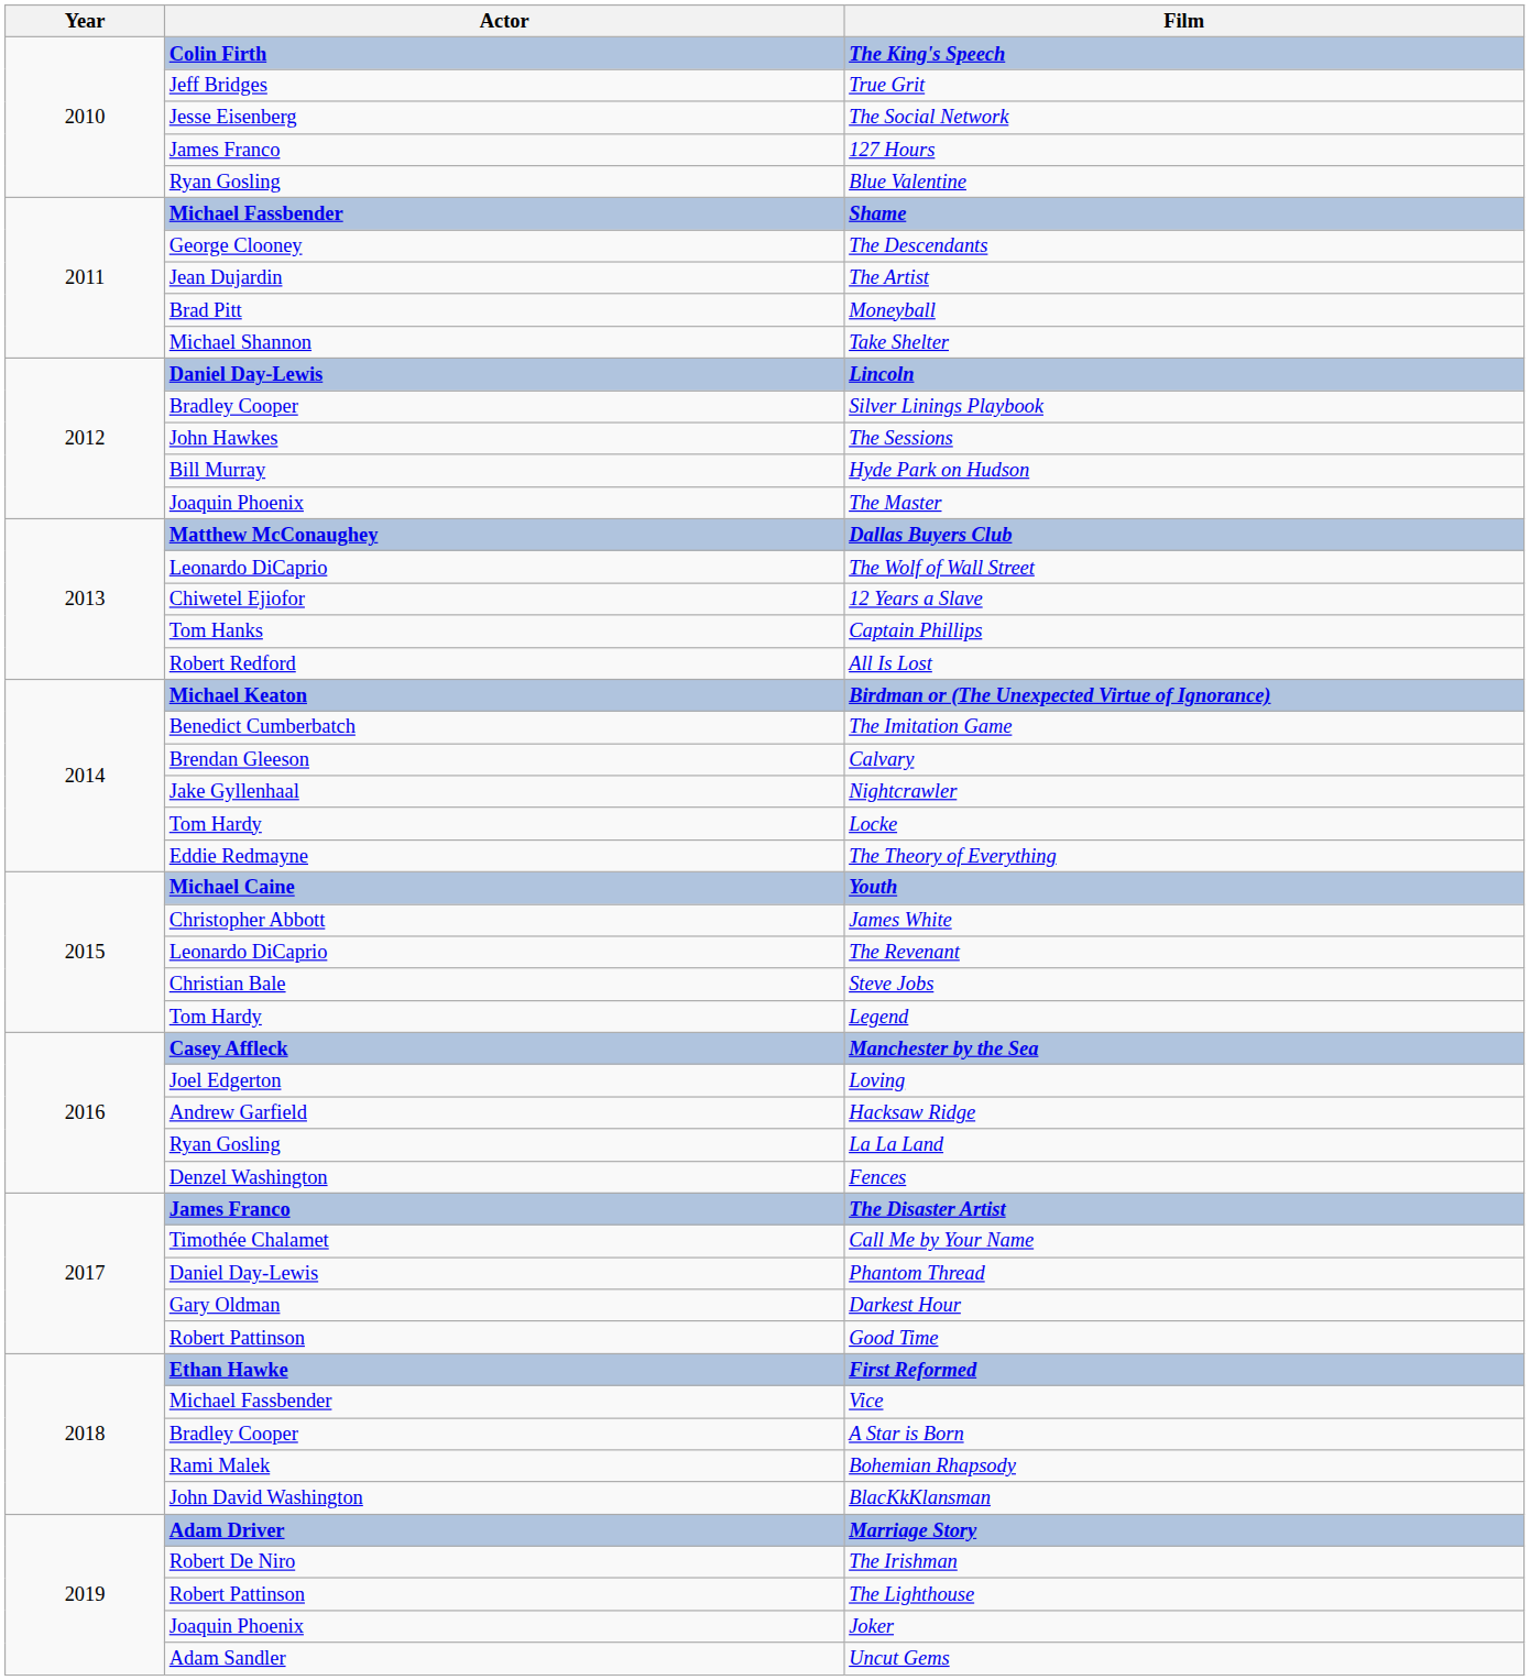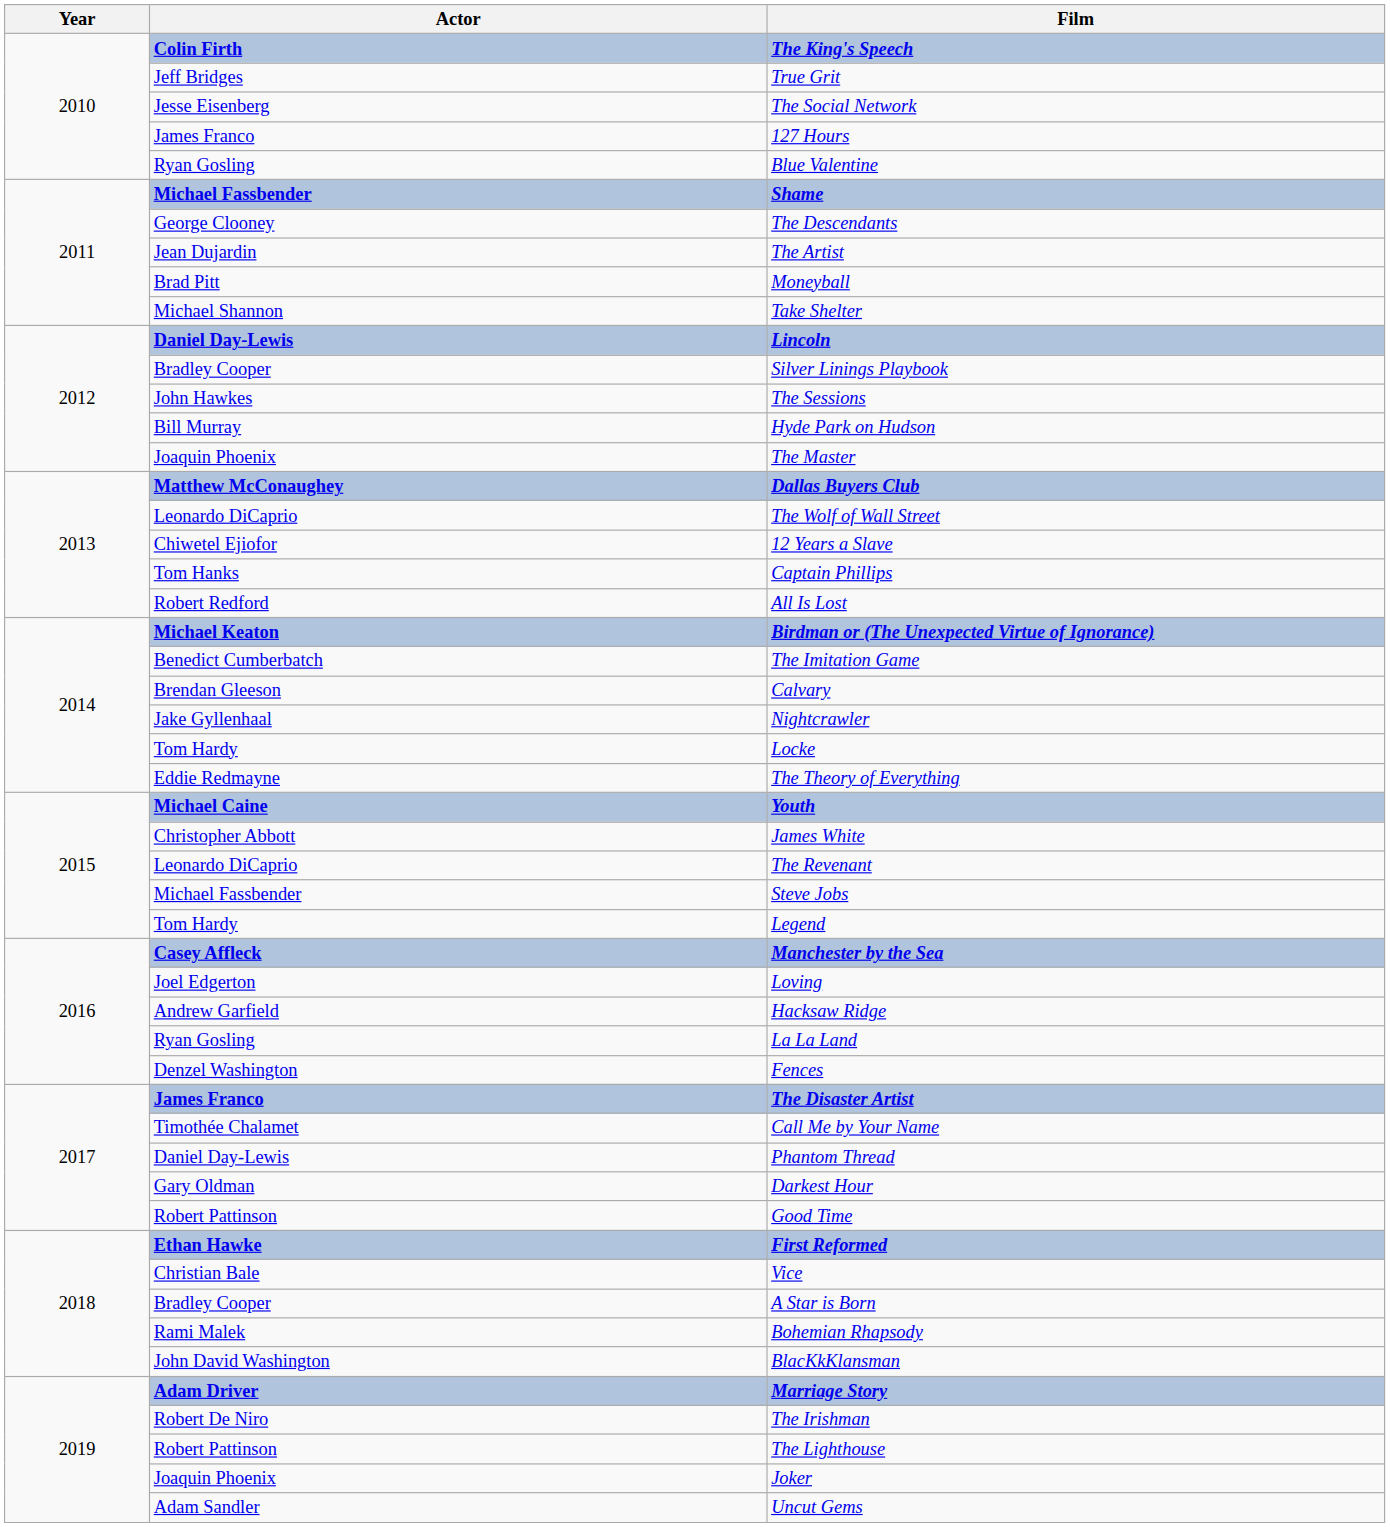 <table class="wikitable" width="95%" cellpadding="5">
 <tr>
 <th width="100"><strong>Year</strong></th>
 <th width="450"><strong>Actor</strong></th>
 <th width="450"><strong>Film</strong></th>
 </tr>
 <tr>
 <td rowspan=5 style="text-align:center;">2010</td>
 <td style="background:#B0C4DE;"><strong><a href='#'>Colin Firth</a></strong></td>
 <td style="background:#B0C4DE;"><strong><em><a href='#'>The King's Speech</a></em></strong></td>
 </tr>
 <tr>
 <td><a href='#'>Jeff Bridges</a></td>
 <td><em><a href='#'>True Grit</a></em></td>
 </tr>
 <tr>
 <td><a href='#'>Jesse Eisenberg</a></td>
 <td><em><a href='#'>The Social Network</a></em></td>
 </tr>
 <tr>
 <td><a href='#'>James Franco</a></td>
 <td><em><a href='#'>127 Hours</a></em></td>
 </tr>
 <tr>
 <td><a href='#'>Ryan Gosling</a></td>
 <td><em><a href='#'>Blue Valentine</a></em></td>
 </tr>
 <tr>
 <td rowspan=5 style="text-align:center;">2011</td>
 <td style="background:#B0C4DE;"><strong><a href='#'>Michael Fassbender</a></strong></td>
 <td style="background:#B0C4DE;"><strong><em><a href='#'>Shame</a></em></strong></td>
 </tr>
 <tr>
 <td><a href='#'>George Clooney</a></td>
 <td><em><a href='#'>The Descendants</a></em></td>
 </tr>
 <tr>
 <td><a href='#'>Jean Dujardin</a></td>
 <td><em><a href='#'>The Artist</a></em></td>
 </tr>
 <tr>
 <td><a href='#'>Brad Pitt</a></td>
 <td><em><a href='#'>Moneyball</a></em></td>
 </tr>
 <tr>
 <td><a href='#'>Michael Shannon</a></td>
 <td><em><a href='#'>Take Shelter</a></em></td>
 </tr>
 <tr>
 <td rowspan=5 style="text-align:center;">2012</td>
 <td style="background:#B0C4DE;"><strong><a href='#'>Daniel Day-Lewis</a></strong></td>
 <td style="background:#B0C4DE;"><strong><em><a href='#'>Lincoln</a></em></strong></td>
 </tr>
 <tr>
 <td><a href='#'>Bradley Cooper</a></td>
 <td><em><a href='#'>Silver Linings Playbook</a></em></td>
 </tr>
 <tr>
 <td><a href='#'>John Hawkes</a></td>
 <td><em><a href='#'>The Sessions</a></em></td>
 </tr>
 <tr>
 <td><a href='#'>Bill Murray</a></td>
 <td><em><a href='#'>Hyde Park on Hudson</a></em></td>
 </tr>
 <tr>
 <td><a href='#'>Joaquin Phoenix</a></td>
 <td><em><a href='#'>The Master</a></em></td>
 </tr>
 <tr>
 <td rowspan=5 style="text-align:center;">2013</td>
 <td style="background:#B0C4DE;"><strong><a href='#'>Matthew McConaughey</a></strong></td>
 <td style="background:#B0C4DE;"><strong><em><a href='#'>Dallas Buyers Club</a></em></strong></td>
 </tr>
 <tr>
 <td><a href='#'>Leonardo DiCaprio</a></td>
 <td><em><a href='#'>The Wolf of Wall Street</a></em></td>
 </tr>
 <tr>
 <td><a href='#'>Chiwetel Ejiofor</a></td>
 <td><em><a href='#'>12 Years a Slave</a></em></td>
 </tr>
 <tr>
 <td><a href='#'>Tom Hanks</a></td>
 <td><em><a href='#'>Captain Phillips</a></em></td>
 </tr>
 <tr>
 <td><a href='#'>Robert Redford</a></td>
 <td><em><a href='#'>All Is Lost</a></em></td>
 </tr>
 <tr>
 <td rowspan=6 style="text-align:center;">2014</td>
 <td style="background:#B0C4DE;"><strong><a href='#'>Michael Keaton</a></strong></td>
 <td style="background:#B0C4DE;"><strong><em><a href='#'>Birdman or (The Unexpected Virtue of Ignorance)</a></em></strong></td>
 </tr>
 <tr>
 <td><a href='#'>Benedict Cumberbatch</a></td>
 <td><em><a href='#'>The Imitation Game</a></em></td>
 </tr>
 <tr>
 <td><a href='#'>Brendan Gleeson</a></td>
 <td><em><a href='#'>Calvary</a></em></td>
 </tr>
 <tr>
 <td><a href='#'>Jake Gyllenhaal</a></td>
 <td><em><a href='#'>Nightcrawler</a></em></td>
 </tr>
 <tr>
 <td><a href='#'>Tom Hardy</a></td>
 <td><em><a href='#'>Locke</a></em></td>
 </tr>
 <tr>
 <td><a href='#'>Eddie Redmayne</a></td>
 <td><em><a href='#'>The Theory of Everything</a></em></td>
 </tr>
 <tr>
 <td rowspan=5 style="text-align:center;">2015</td>
 <td style="background:#B0C4DE;"><strong><a href='#'>Michael Caine</a></strong></td>
 <td style="background:#B0C4DE;"><strong><em><a href='#'>Youth</a></em></strong></td>
 </tr>
 <tr>
 <td><a href='#'>Christopher Abbott</a></td>
 <td><em><a href='#'>James White</a></em></td>
 </tr>
 <tr>
 <td><a href='#'>Leonardo DiCaprio</a></td>
 <td><em><a href='#'>The Revenant</a></em></td>
 </tr>
 <tr>
-<td><a href='#'>Christian Bale</a></td>
+<td><a href='#'>Michael Fassbender</a></td>
 <td><em><a href='#'>Steve Jobs</a></em></td>
 </tr>
 <tr>
 <td><a href='#'>Tom Hardy</a></td>
 <td><em><a href='#'>Legend</a></em></td>
 </tr>
 <tr>
 <td rowspan=5 style="text-align:center;">2016</td>
 <td style="background:#B0C4DE;"><strong><a href='#'>Casey Affleck</a></strong></td>
 <td style="background:#B0C4DE;"><strong><em><a href='#'>Manchester by the Sea</a></em></strong></td>
 </tr>
 <tr>
 <td><a href='#'>Joel Edgerton</a></td>
 <td><em><a href='#'>Loving</a></em></td>
 </tr>
 <tr>
 <td><a href='#'>Andrew Garfield</a></td>
 <td><em><a href='#'>Hacksaw Ridge</a></em></td>
 </tr>
 <tr>
 <td><a href='#'>Ryan Gosling</a></td>
 <td><em><a href='#'>La La Land</a></em></td>
 </tr>
 <tr>
 <td><a href='#'>Denzel Washington</a></td>
 <td><em><a href='#'>Fences</a></em></td>
 </tr>
 <tr>
 <td rowspan=5 style="text-align:center;">2017</td>
 <td style="background:#B0C4DE;"><strong><a href='#'>James Franco</a></strong></td>
 <td style="background:#B0C4DE;"><strong><em><a href='#'>The Disaster Artist</a></em></strong></td>
 </tr>
 <tr>
 <td><a href='#'>Timothée Chalamet</a></td>
 <td><em><a href='#'>Call Me by Your Name</a></em></td>
 </tr>
 <tr>
 <td><a href='#'>Daniel Day-Lewis</a></td>
 <td><em><a href='#'>Phantom Thread</a></em></td>
 </tr>
 <tr>
 <td><a href='#'>Gary Oldman</a></td>
 <td><em><a href='#'>Darkest Hour</a></em></td>
 </tr>
 <tr>
 <td><a href='#'>Robert Pattinson</a></td>
 <td><em><a href='#'>Good Time</a></em></td>
 </tr>
 <tr>
 <td rowspan=5 style="text-align:center;">2018</td>
 <td style="background:#B0C4DE;"><strong><a href='#'>Ethan Hawke</a></strong></td>
 <td style="background:#B0C4DE;"><strong><em><a href='#'>First Reformed</a></em></strong></td>
 </tr>
 <tr>
-<td><a href='#'>Michael Fassbender</a></td>
+<td><a href='#'>Christian Bale</a></td>
 <td><em><a href='#'>Vice</a></em></td>
 </tr>
 <tr>
 <td><a href='#'>Bradley Cooper</a></td>
 <td><em><a href='#'>A Star is Born</a></em></td>
 </tr>
 <tr>
 <td><a href='#'>Rami Malek</a></td>
 <td><em><a href='#'>Bohemian Rhapsody</a></em></td>
 </tr>
 <tr>
 <td><a href='#'>John David Washington</a></td>
 <td><em><a href='#'>BlacKkKlansman</a></em></td>
 </tr>
 <tr>
 <td rowspan=5 style="text-align:center;">2019</td>
 <td style="background:#B0C4DE;"><strong><a href='#'>Adam Driver</a></strong></td>
 <td style="background:#B0C4DE;"><strong><em><a href='#'>Marriage Story</a></em></strong></td>
 </tr>
 <tr>
 <td><a href='#'>Robert De Niro</a></td>
 <td><em><a href='#'>The Irishman</a></em></td>
 </tr>
 <tr>
 <td><a href='#'>Robert Pattinson</a></td>
 <td><em><a href='#'>The Lighthouse</a></em></td>
 </tr>
 <tr>
 <td><a href='#'>Joaquin Phoenix</a></td>
 <td><em><a href='#'>Joker</a></em></td>
 </tr>
 <tr>
 <td><a href='#'>Adam Sandler</a></td>
 <td><em><a href='#'>Uncut Gems</a></em></td>
 </tr>
 </table>
